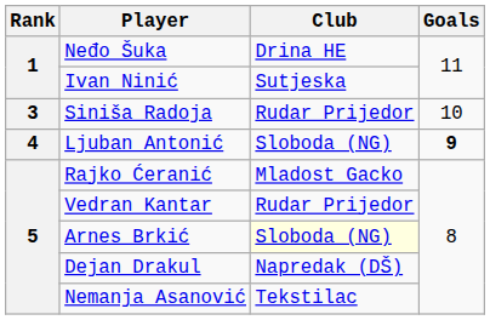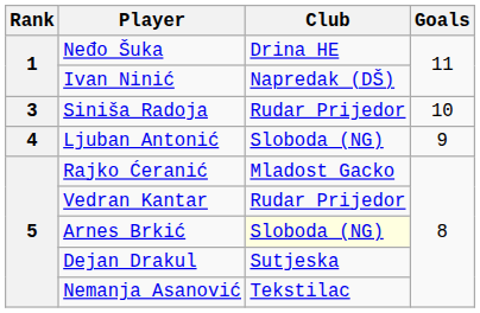 <table class="wikitable" style="text-align:center">
 <tr>
 <th>Rank</th>
 <th>Player</th>
 <th>Club</th>
 <th>Goals</th>
 </tr>
 <tr>
 <th rowspan="2">1</th>
 <td align="left"> <a href='#'>Neđo Šuka</a></td>
 <td align="left"><a href='#'>Drina HE</a></td>
 <td rowspan="2">11</td>
 </tr>
 <tr>
 <td align="left"> <a href='#'>Ivan Ninić</a></td>
-<td align="left"><a href='#'>Sutjeska</a></td>
+<td align="left"><a href='#'>Napredak (DŠ)</a></td>
 </tr>
 <tr>
 <th rowspan="1">3</th>
 <td align="left"> <a href='#'>Siniša Radoja</a></td>
 <td align="left"><a href='#'>Rudar Prijedor</a></td>
 <td rowspan="1">10</td>
 </tr>
 <tr>
 <th rowspan="1">4</th>
 <td align="left"> <a href='#'>Ljuban Antonić</a></td>
 <td align="left"><a href='#'>Sloboda (NG)</a></td>
-<td><strong>9</strong></td>
+<td>9</td>
 </tr>
 <tr>
 <th rowspan="5">5</th>
 <td align="left"> <a href='#'>Rajko Ćeranić</a></td>
 <td align="left"><a href='#'>Mladost Gacko</a></td>
 <td rowspan="5">8</td>
 </tr>
 <tr>
 <td align="left"> <a href='#'>Vedran Kantar</a></td>
 <td align="left"><a href='#'>Rudar Prijedor</a></td>
 </tr>
 <tr>
 <td align="left"> <a href='#'>Arnes Brkić</a></td>
 <td align="left" style="background: lightyellow;"><a href='#'>Sloboda (NG)</a></td>
 </tr>
 <tr>
 <td align="left"> <a href='#'>Dejan Drakul</a></td>
-<td align="left"><a href='#'>Napredak (DŠ)</a></td>
+<td align="left"><a href='#'>Sutjeska</a></td>
 </tr>
 <tr>
 <td align="left"> <a href='#'>Nemanja Asanović</a></td>
 <td align="left"><a href='#'>Tekstilac</a></td>
 </tr>
 </table>
